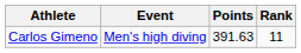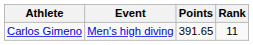 <table class=wikitable style="font-size:90%;">
 <tr>
 <th>Athlete</th>
 <th>Event</th>
 <th>Points</th>
 <th>Rank</th>
 </tr>
 <tr align=center>
 <td align=left><a href='#'>Carlos Gimeno</a></td>
 <td align=left><a href='#'>Men's high diving</a></td>
-<td>391.63</td>
+<td>391.65</td>
 <td>11</td>
 </tr>
 </table>
